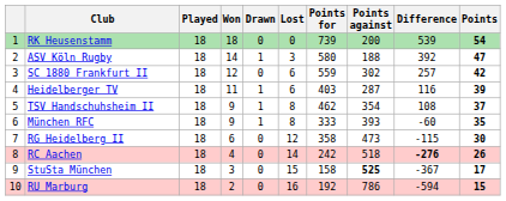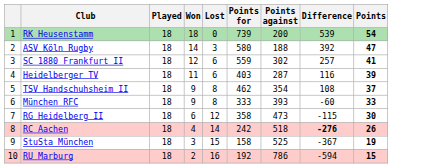 <table class="wikitable" style="text-align: center;">
 <tr>
 <th bgcolor="#efefef" width="20"></th>
 <th bgcolor="#efefef" width="195">Club</th>
 <th bgcolor="#efefef" width="20">Played</th>
 <th bgcolor="#efefef" width="20">Won</th>
-<th bgcolor="#efefef" width="20">Drawn</th>
 <th bgcolor="#efefef" width="20">Lost</th>
 <th bgcolor="#efefef" width="20">Points for</th>
 <th bgcolor="#efefef" width="20">Points against</th>
 <th bgcolor="#efefef" width="20">Difference</th>
 <th bgcolor="#efefef" width="20">Points</th>
 </tr>
 <tr bgcolor=#ACE1AF align=center>
 <td>1</td>
 <td align=left><a href='#'>RK Heusenstamm</a></td>
 <td>18</td>
 <td>18</td>
 <td>0</td>
-<td>0</td>
 <td>739</td>
 <td>200</td>
 <td>539</td>
 <td><strong>54</strong></td>
 </tr>
 <tr bgcolor=#ffffff align=center>
 <td>2</td>
 <td align=left><a href='#'>ASV Köln Rugby</a></td>
 <td>18</td>
 <td>14</td>
-<td>1</td>
 <td>3</td>
 <td>580</td>
 <td>188</td>
 <td>392</td>
 <td><strong>47</strong></td>
 </tr>
 <tr bgcolor=#ffffff align=center>
 <td>3</td>
 <td align=left><a href='#'>SC 1880 Frankfurt II</a></td>
 <td>18</td>
 <td>12</td>
-<td>0</td>
 <td>6</td>
 <td>559</td>
 <td>302</td>
 <td>257</td>
-<td><strong>42</strong></td>
+<td><strong>41</strong></td>
 </tr>
 <tr bgcolor=#ffffff align=center>
 <td>4</td>
 <td align=left><a href='#'>Heidelberger TV</a></td>
 <td>18</td>
 <td>11</td>
-<td>1</td>
 <td>6</td>
 <td>403</td>
 <td>287</td>
 <td>116</td>
 <td><strong>39</strong></td>
 </tr>
 <tr bgcolor=#ffffff align=center>
 <td>5</td>
 <td align=left><a href='#'>TSV Handschuhsheim II</a></td>
 <td>18</td>
 <td>9</td>
-<td>1</td>
 <td>8</td>
 <td>462</td>
 <td>354</td>
 <td>108</td>
 <td><strong>37</strong></td>
 </tr>
 <tr bgcolor=#ffffff align=center>
 <td>6</td>
 <td align=left><a href='#'>München RFC</a></td>
 <td>18</td>
 <td>9</td>
-<td>1</td>
 <td>8</td>
 <td>333</td>
 <td>393</td>
 <td>-60</td>
-<td><strong>35</strong></td>
+<td><strong>33</strong></td>
 </tr>
 <tr bgcolor=#ffffff align=center>
 <td>7</td>
 <td align=left><a href='#'>RG Heidelberg II</a></td>
 <td>18</td>
 <td>6</td>
-<td>0</td>
 <td>12</td>
 <td>358</td>
 <td>473</td>
 <td>-115</td>
 <td><strong>30</strong></td>
 </tr>
 <tr bgcolor=#ffcccc align=center>
 <td>8</td>
 <td align=left><a href='#'>RC Aachen</a></td>
 <td>18</td>
 <td>4</td>
-<td>0</td>
 <td>14</td>
 <td>242</td>
 <td>518</td>
 <td><strong>-276</strong></td>
 <td><strong>26</strong></td>
 </tr>
 <tr bgcolor=#ffffff align=center>
 <td>9</td>
 <td align=left><a href='#'>StuSta München</a></td>
 <td>18</td>
 <td>3</td>
-<td>0</td>
 <td>15</td>
 <td>158</td>
-<td><strong>525</strong></td>
+<td>525</td>
 <td>-367</td>
-<td><strong>17</strong></td>
+<td><strong>19</strong></td>
 </tr>
 <tr bgcolor=#ffcccc align=center>
 <td>10</td>
 <td align=left><a href='#'>RU Marburg</a></td>
 <td>18</td>
 <td>2</td>
-<td>0</td>
 <td>16</td>
 <td>192</td>
 <td>786</td>
 <td>-594</td>
 <td><strong>15</strong></td>
 </tr>
 </table>
